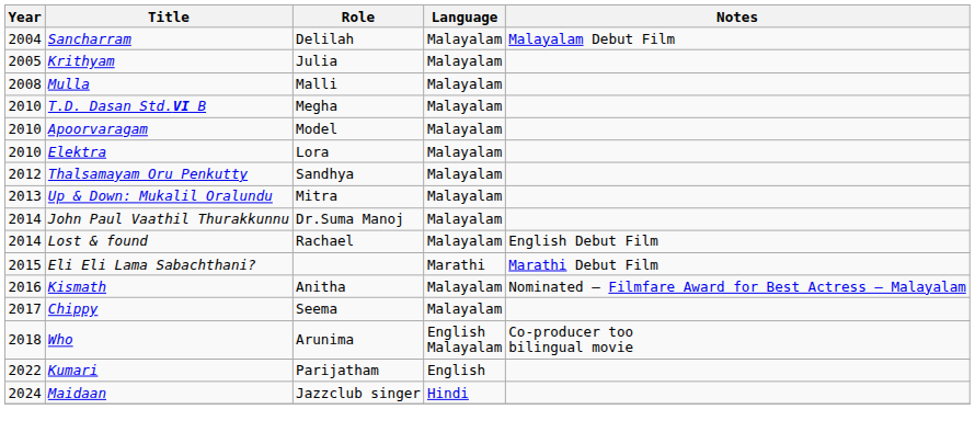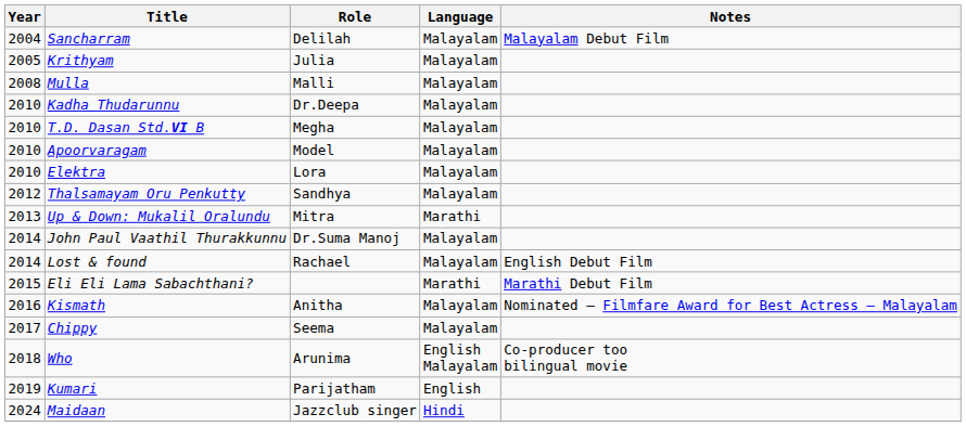 <table class="wikitable sortable">
 <tr>
 <th>Year</th>
 <th>Title</th>
 <th>Role</th>
 <th>Language</th>
 <th class"unsortable">Notes</th>
 </tr>
 <tr>
 <td>2004</td>
 <td><em><a href='#'>Sancharram</a></em></td>
 <td>Delilah</td>
 <td>Malayalam</td>
 <td><a href='#'>Malayalam</a> Debut Film</td>
 </tr>
 <tr>
 <td>2005</td>
 <td><em><a href='#'>Krithyam</a></em></td>
 <td>Julia</td>
 <td>Malayalam</td>
 <td></td>
 </tr>
 <tr>
 <td>2008</td>
 <td><em><a href='#'>Mulla</a></em></td>
 <td>Malli</td>
+<td>Malayalam</td>
+<td></td>
+</tr>
+<tr>
+<td>2010</td>
+<td><em><a href='#'>Kadha Thudarunnu</a></em></td>
+<td>Dr.Deepa</td>
 <td>Malayalam</td>
 <td></td>
 </tr>
 <tr>
 <td>2010</td>
 <td><em><a href='#'>T.D. Dasan Std.<strong><em>VI</em></strong> B</a></em></td>
 <td>Megha</td>
 <td>Malayalam</td>
 <td></td>
 </tr>
 <tr>
 <td>2010</td>
 <td><em><a href='#'>Apoorvaragam</a></em></td>
 <td>Model</td>
 <td>Malayalam</td>
 <td></td>
 </tr>
 <tr>
 <td>2010</td>
 <td><em><a href='#'>Elektra</a></em></td>
 <td>Lora</td>
 <td>Malayalam</td>
 <td></td>
 </tr>
 <tr>
 <td>2012</td>
 <td><em><a href='#'>Thalsamayam Oru Penkutty</a></em></td>
 <td>Sandhya</td>
 <td>Malayalam</td>
 <td></td>
 </tr>
 <tr>
 <td>2013</td>
 <td><em><a href='#'>Up & Down: Mukalil Oralundu</a></em></td>
 <td>Mitra</td>
-<td>Malayalam</td>
+<td>Marathi</td>
 <td></td>
 </tr>
 <tr>
 <td>2014</td>
 <td><em>John Paul Vaathil Thurakkunnu</em></td>
 <td>Dr.Suma Manoj</td>
 <td>Malayalam</td>
 <td></td>
 </tr>
 <tr>
 <td>2014</td>
 <td><em>Lost & found</em></td>
 <td>Rachael</td>
 <td>Malayalam</td>
 <td>English Debut Film</td>
 </tr>
 <tr>
 <td>2015</td>
 <td><em>Eli Eli Lama Sabachthani?</em></td>
 <td></td>
 <td>Marathi</td>
 <td><a href='#'>Marathi</a> Debut Film</td>
 </tr>
 <tr>
 <td>2016</td>
 <td><em><a href='#'>Kismath</a></em></td>
 <td>Anitha</td>
 <td>Malayalam</td>
 <td>Nominated – <a href='#'>Filmfare Award for Best Actress – Malayalam</a></td>
 </tr>
 <tr>
 <td>2017</td>
 <td><em><a href='#'>Chippy</a></em></td>
 <td>Seema</td>
 <td>Malayalam</td>
 <td></td>
 </tr>
 <tr>
 <td>2018</td>
 <td><em><a href='#'>Who</a></em></td>
 <td>Arunima</td>
 <td>English<br>Malayalam</td>
 <td>Co-producer too<br> bilingual movie</td>
 </tr>
 <tr>
-<td>2022</td>
+<td>2019</td>
 <td><em><a href='#'>Kumari</a></em></td>
 <td>Parijatham</td>
 <td>English</td>
 <td></td>
 </tr>
 <tr>
 <td>2024</td>
 <td><em><a href='#'>Maidaan</a></em></td>
 <td>Jazzclub singer</td>
 <td><a href='#'>Hindi</a></td>
 <td></td>
 </tr>
 <tr>
 </tr>
 </table>
